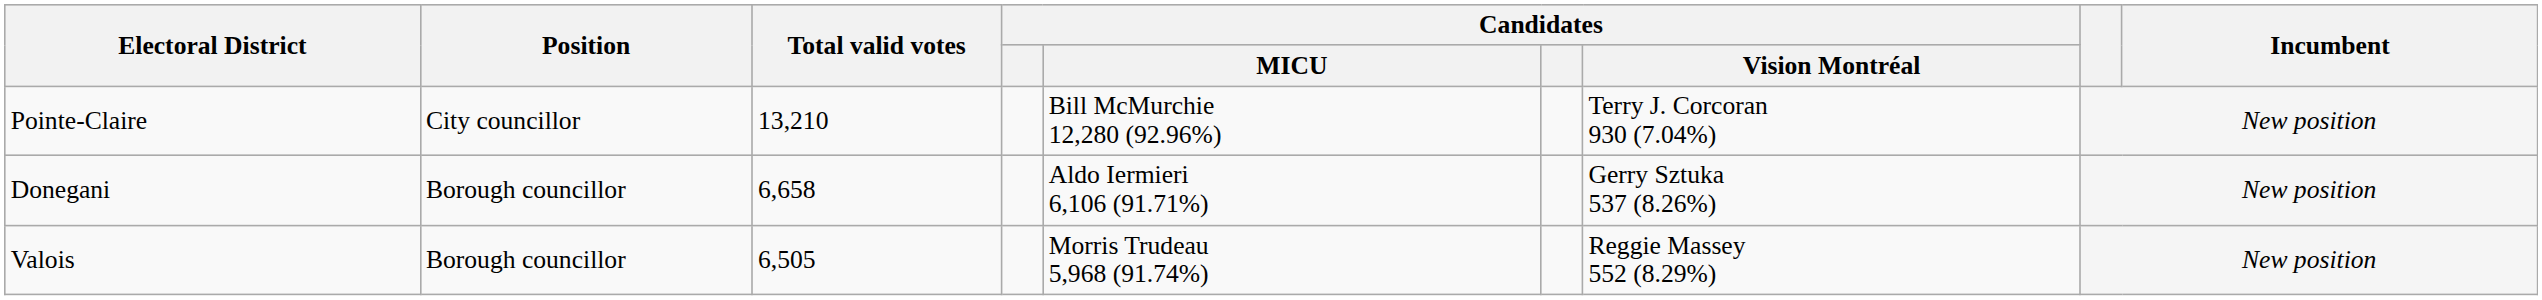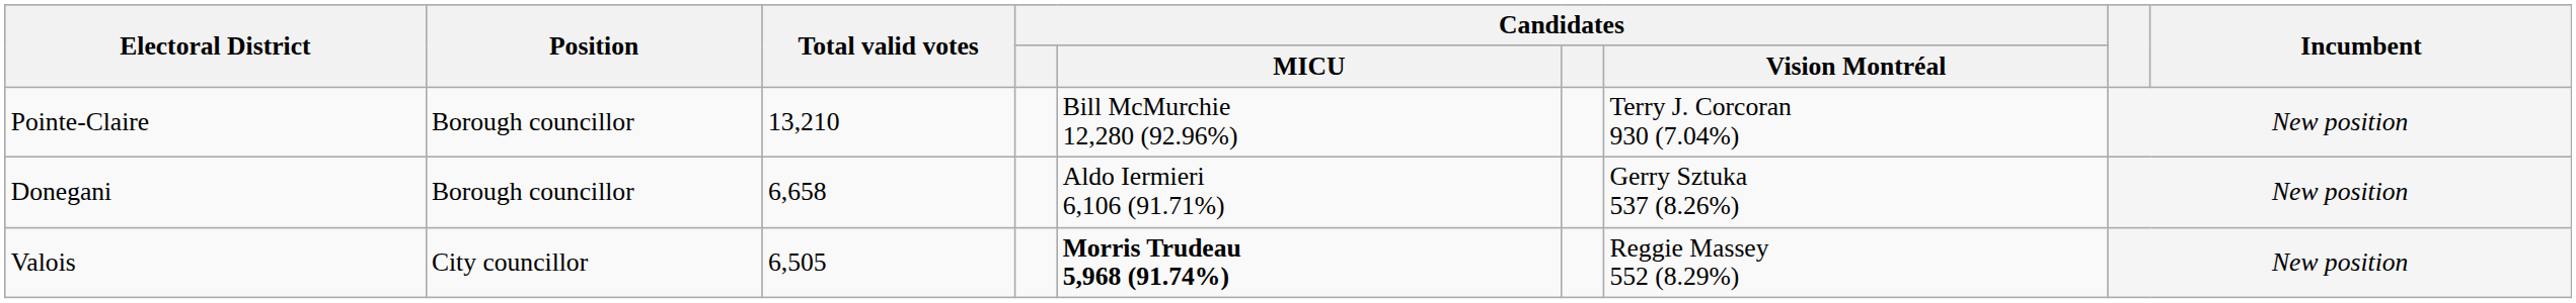 <table class="wikitable" width="100%">
 <tr>
 <th width=10% rowspan=2>Electoral District</th>
 <th width=8% rowspan=2>Position</th>
 <th width=6% rowspan=2>Total valid votes</th>
 <th colspan=4>Candidates</th>
 <th width=1% rowspan=2> </th>
 <th width=10% rowspan=2>Incumbent</th>
 </tr>
 <tr>
 <th width=1% > </th>
 <th width=12% >MICU</th>
 <th width=1% > </th>
 <th width=12% >Vision Montréal</th>
 </tr>
 <tr>
 <td>Pointe-Claire</td>
-<td>City councillor</td>
+<td>Borough councillor</td>
 <td>13,210</td>
 <td> </td>
 <td>Bill McMurchie<br>12,280 (92.96%)</td>
 <td></td>
 <td>Terry J. Corcoran<br>930 (7.04%)</td>
 <td colspan="2" style="background:whitesmoke; text-align:center;"><em>New position</em></td>
 </tr>
 <tr>
 <td>Donegani</td>
 <td>Borough councillor</td>
 <td>6,658</td>
 <td> </td>
 <td>Aldo Iermieri<br>6,106 (91.71%)</td>
 <td></td>
 <td>Gerry Sztuka<br>537 (8.26%)</td>
 <td colspan="2" style="background:whitesmoke; text-align:center;"><em>New position</em></td>
 </tr>
 <tr>
 <td>Valois</td>
-<td>Borough councillor</td>
+<td>City councillor</td>
 <td>6,505</td>
 <td> </td>
-<td>Morris Trudeau<br>5,968 (91.74%)</td>
+<td><strong>Morris Trudeau<br>5,968 (91.74%)</strong></td>
 <td></td>
 <td>Reggie Massey<br>552 (8.29%)</td>
 <td colspan="2" style="background:whitesmoke; text-align:center;"><em>New position</em></td>
 </tr>
 </table>
